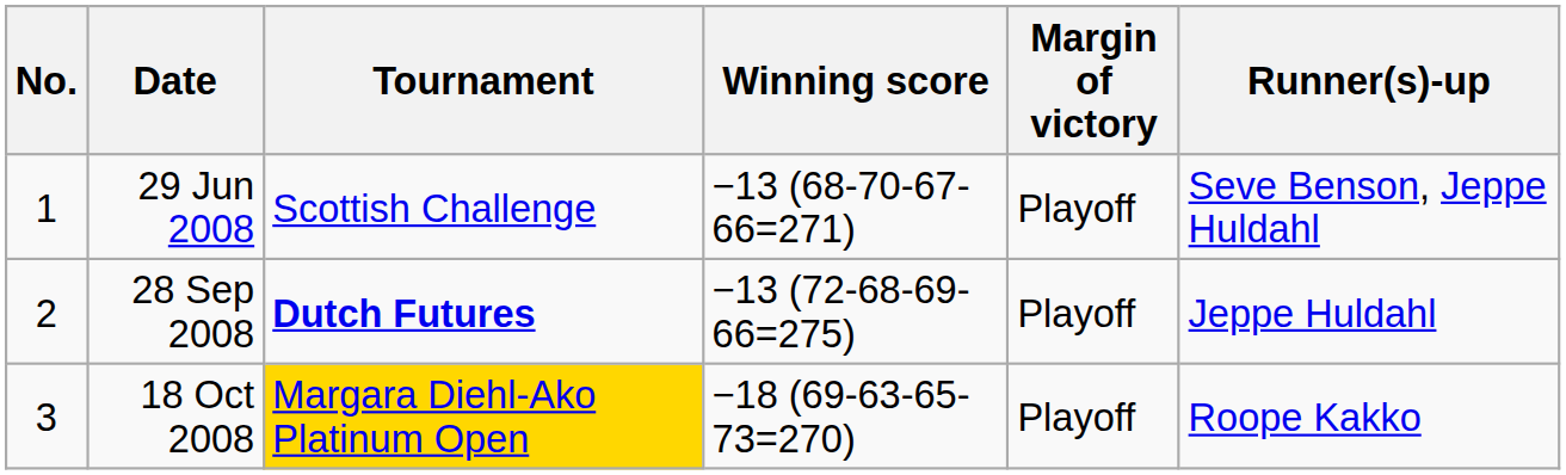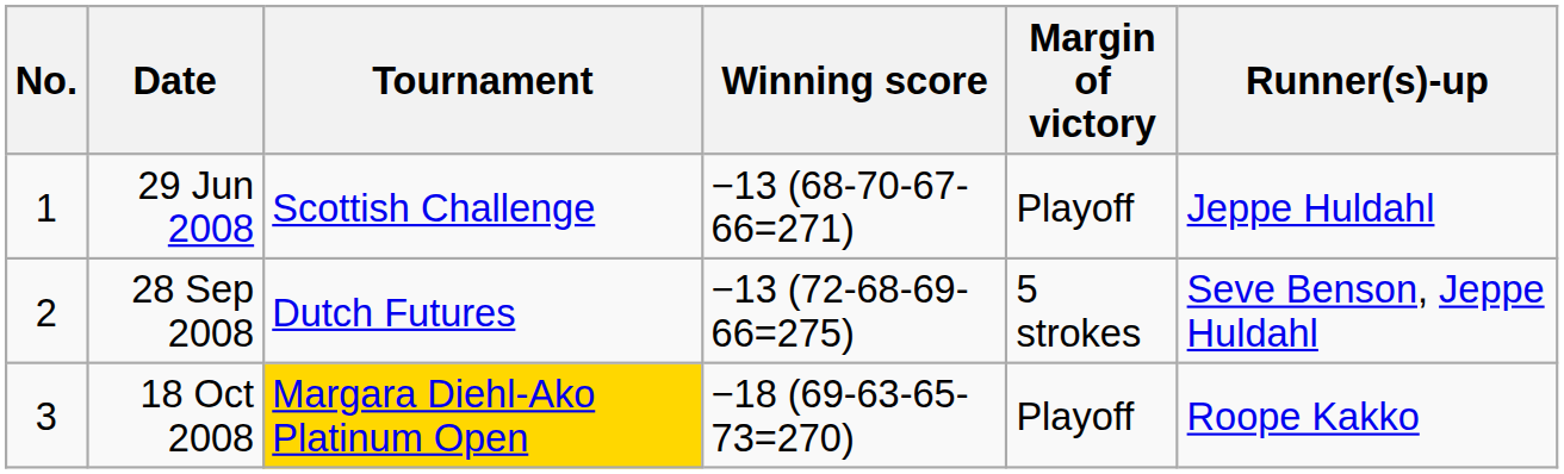 <table class="wikitable" style="font-size:95%;">
 <tr>
 <th>No.</th>
 <th>Date</th>
 <th>Tournament</th>
 <th>Winning score</th>
 <th>Margin of<br>victory</th>
 <th>Runner(s)-up</th>
 </tr>
 <tr>
 <td align=center>1</td>
 <td align=right>29 Jun <a href='#'>2008</a></td>
 <td><a href='#'>Scottish Challenge</a></td>
 <td>−13 (68-70-67-66=271)</td>
 <td>Playoff</td>
-<td> <a href='#'>Seve Benson</a>,  <a href='#'>Jeppe Huldahl</a></td>
+<td> <a href='#'>Jeppe Huldahl</a></td>
 </tr>
 <tr>
 <td align=center>2</td>
 <td align=right>28 Sep 2008</td>
-<td><strong><a href='#'>Dutch Futures</a></strong></td>
+<td><a href='#'>Dutch Futures</a></td>
 <td>−13 (72-68-69-66=275)</td>
-<td>Playoff</td>
-<td> <a href='#'>Jeppe Huldahl</a></td>
+<td>5 strokes</td>
+<td> <a href='#'>Seve Benson</a>,  <a href='#'>Jeppe Huldahl</a></td>
 </tr>
 <tr>
 <td align=center>3</td>
 <td align=right>18 Oct 2008</td>
 <td style="background: gold;"><a href='#'>Margara Diehl-Ako Platinum Open</a></td>
 <td>−18 (69-63-65-73=270)</td>
 <td>Playoff</td>
 <td> <a href='#'>Roope Kakko</a></td>
 </tr>
 </table>
